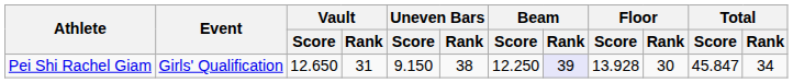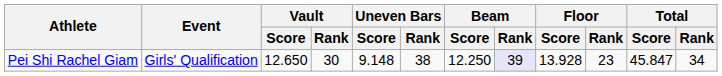 <table class="wikitable" border="1" style="font-size:90%">
 <tr>
 <th rowspan=2>Athlete</th>
 <th rowspan=2>Event</th>
 <th colspan=2>Vault</th>
 <th colspan=2>Uneven Bars</th>
 <th colspan=2>Beam</th>
 <th colspan=2>Floor</th>
 <th colspan=2>Total</th>
 </tr>
 <tr>
 <th>Score</th>
 <th>Rank</th>
 <th>Score</th>
 <th>Rank</th>
 <th>Score</th>
 <th>Rank</th>
 <th>Score</th>
 <th>Rank</th>
 <th>Score</th>
 <th>Rank</th>
 </tr>
 <tr>
 <td rowspan=1><a href='#'>Pei Shi Rachel Giam</a></td>
 <td><a href='#'>Girls' Qualification</a></td>
 <td align=center>12.650</td>
-<td align=center>31</td>
-<td align=center>9.150</td>
+<td align=center>30</td>
+<td align=center>9.148</td>
 <td align=center>38</td>
 <td align=center>12.250</td>
 <td align=center style="background: lavender;">39</td>
 <td align=center>13.928</td>
-<td align=center>30</td>
+<td align=center>23</td>
 <td align=center>45.847</td>
 <td align=center>34</td>
 </tr>
 </table>
